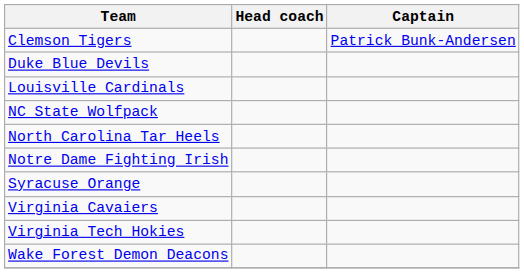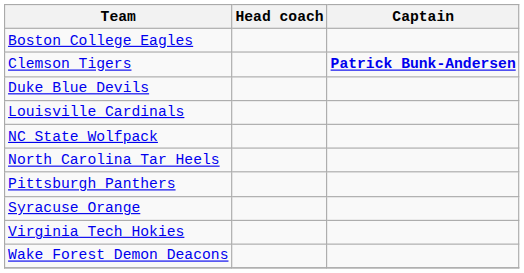 <table class="wikitable sortable" style="text-align: left;">
 <tr>
 <th>Team</th>
 <th>Head coach</th>
 <th>Captain</th>
 </tr>
 <tr>
+<td><a href='#'>Boston College Eagles</a></td>
+<td> </td>
+<td> </td>
+</tr>
+<tr>
 <td><a href='#'>Clemson Tigers</a></td>
 <td> </td>
-<td> <a href='#'>Patrick Bunk-Andersen</a></td>
+<td><strong> <a href='#'>Patrick Bunk-Andersen</a></strong></td>
 </tr>
 <tr>
 <td><a href='#'>Duke Blue Devils</a></td>
 <td> </td>
 <td> </td>
 </tr>
 <tr>
 <td><a href='#'>Louisville Cardinals</a></td>
 <td> </td>
 <td> </td>
 </tr>
 <tr>
 <td><a href='#'>NC State Wolfpack</a></td>
 <td> </td>
 <td> </td>
 </tr>
 <tr>
 <td><a href='#'>North Carolina Tar Heels</a></td>
 <td> </td>
 <td> </td>
 </tr>
 <tr>
-<td><a href='#'>Notre Dame Fighting Irish</a></td>
+<td><a href='#'>Pittsburgh Panthers</a></td>
 <td> </td>
 <td> </td>
 </tr>
 <tr>
 <td><a href='#'>Syracuse Orange</a></td>
-<td> </td>
-<td> </td>
-</tr>
-<tr>
-<td><a href='#'>Virginia Cavaiers</a></td>
 <td> </td>
 <td> </td>
 </tr>
 <tr>
 <td><a href='#'>Virginia Tech Hokies</a></td>
 <td> </td>
 <td> </td>
 </tr>
 <tr>
 <td><a href='#'>Wake Forest Demon Deacons</a></td>
 <td> </td>
 <td> </td>
 </tr>
 <tr>
 </tr>
 </table>
